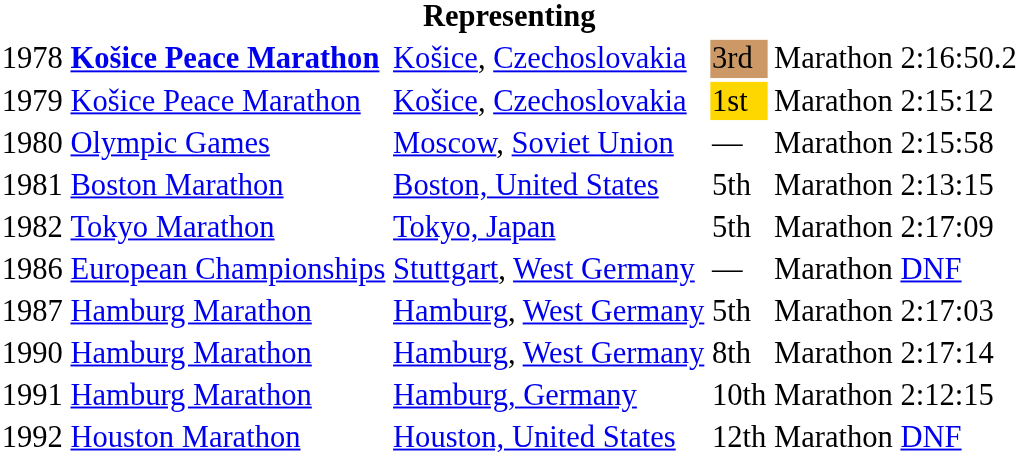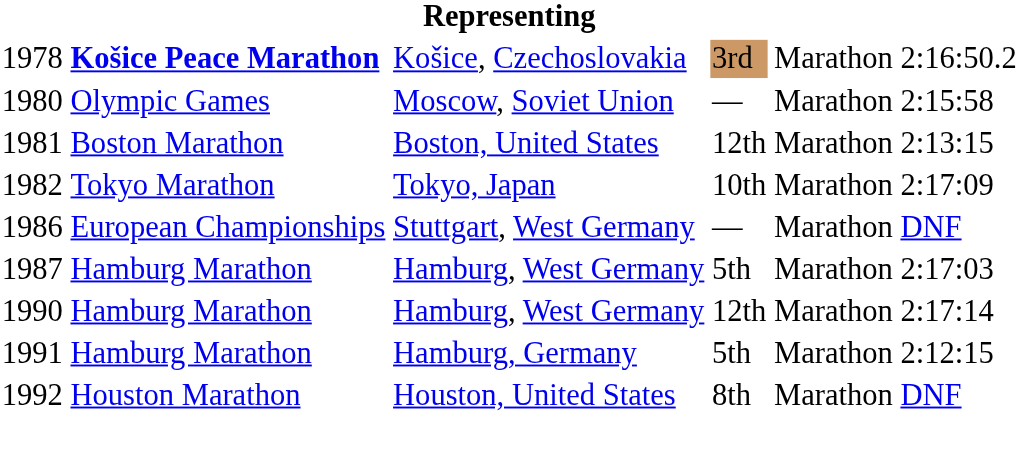 <table>
 <tr>
 <th colspan="6">Representing </th>
 </tr>
 <tr>
 <td>1978</td>
 <td><strong><a href='#'>Košice Peace Marathon</a></strong></td>
 <td><a href='#'>Košice</a>, <a href='#'>Czechoslovakia</a></td>
 <td bgcolor="cc9966">3rd</td>
 <td>Marathon</td>
 <td>2:16:50.2 </td>
 </tr>
 <tr>
-<td>1979</td>
-<td><a href='#'>Košice Peace Marathon</a></td>
-<td><a href='#'>Košice</a>, <a href='#'>Czechoslovakia</a></td>
-<td bgcolor="gold">1st</td>
-<td>Marathon</td>
-<td>2:15:12</td>
-</tr>
-<tr>
 <td>1980</td>
 <td><a href='#'>Olympic Games</a></td>
 <td><a href='#'>Moscow</a>, <a href='#'>Soviet Union</a></td>
 <td>—</td>
 <td>Marathon</td>
 <td>2:15:58</td>
 </tr>
 <tr>
 <td>1981</td>
 <td><a href='#'>Boston Marathon</a></td>
 <td><a href='#'>Boston, United States</a></td>
-<td>5th</td>
+<td>12th</td>
 <td>Marathon</td>
 <td>2:13:15</td>
 </tr>
 <tr>
 <td>1982</td>
 <td><a href='#'>Tokyo Marathon</a></td>
 <td><a href='#'>Tokyo, Japan</a></td>
-<td>5th</td>
+<td>10th</td>
 <td>Marathon</td>
 <td>2:17:09</td>
 </tr>
 <tr>
 <td>1986</td>
 <td><a href='#'>European Championships</a></td>
 <td><a href='#'>Stuttgart</a>, <a href='#'>West Germany</a></td>
 <td>—</td>
 <td>Marathon</td>
 <td><a href='#'>DNF</a></td>
 </tr>
 <tr>
 <td>1987</td>
 <td><a href='#'>Hamburg Marathon</a></td>
 <td><a href='#'>Hamburg</a>, <a href='#'>West Germany</a></td>
 <td>5th</td>
 <td>Marathon</td>
 <td>2:17:03</td>
 </tr>
 <tr>
 <td>1990</td>
 <td><a href='#'>Hamburg Marathon</a></td>
 <td><a href='#'>Hamburg</a>, <a href='#'>West Germany</a></td>
-<td>8th</td>
+<td>12th</td>
 <td>Marathon</td>
 <td>2:17:14</td>
 </tr>
 <tr>
 <td>1991</td>
 <td><a href='#'>Hamburg Marathon</a></td>
 <td><a href='#'>Hamburg, Germany</a></td>
-<td>10th</td>
+<td>5th</td>
 <td>Marathon</td>
 <td>2:12:15</td>
 </tr>
 <tr>
 <td>1992</td>
 <td><a href='#'>Houston Marathon</a></td>
 <td><a href='#'>Houston, United States</a></td>
-<td>12th</td>
+<td>8th</td>
 <td>Marathon</td>
 <td><a href='#'>DNF</a></td>
 </tr>
 </table>
